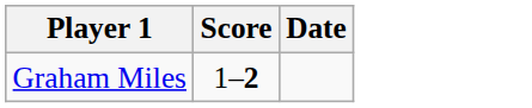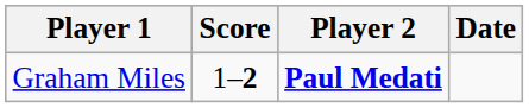 <table class="wikitable" style="text-align: center">
 <tr>
 <th>Player 1</th>
 <th>Score</th>
+<th>Player 2</th>
 <th>Date</th>
 </tr>
 <tr>
 <td> <a href='#'>Graham Miles</a></td>
 <td>1–<strong>2</strong></td>
+<td> <strong><a href='#'>Paul Medati</a></strong></td>
 <td></td>
 </tr>
 </table>
